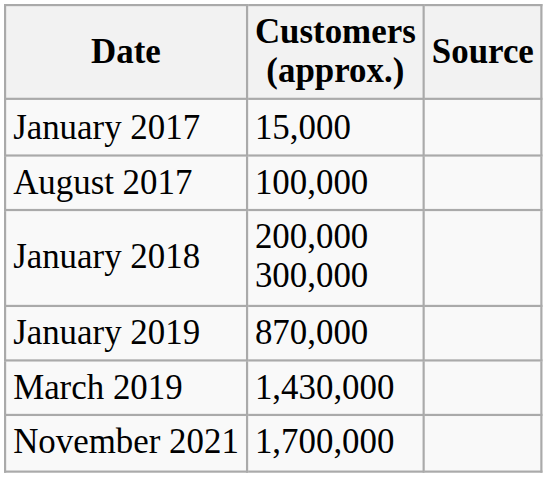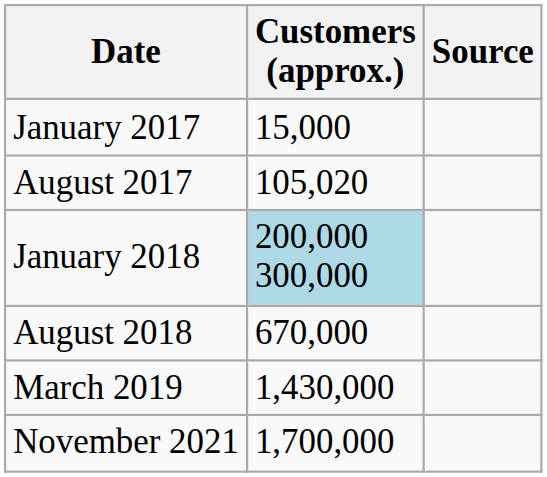 <table class="wikitable">
 <tr>
 <th>Date</th>
 <th>Customers<br>(approx.)</th>
 <th>Source</th>
 </tr>
 <tr>
 <td>January 2017</td>
 <td>15,000</td>
 <td></td>
 </tr>
 <tr>
 <td>August 2017</td>
-<td>100,000</td>
+<td>105,020</td>
 <td></td>
 </tr>
 <tr>
 <td>January 2018</td>
-<td>200,000<br>300,000</td>
+<td style="background: lightblue;">200,000<br>300,000</td>
 <td><br></td>
 </tr>
 <tr>
-<td>January 2019</td>
-<td>870,000</td>
+<td>August 2018</td>
+<td>670,000</td>
 <td></td>
 </tr>
 <tr>
 <td>March 2019</td>
 <td>1,430,000</td>
 <td></td>
 </tr>
 <tr>
 <td>November 2021</td>
 <td>1,700,000</td>
 <td></td>
 </tr>
 </table>
